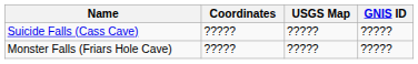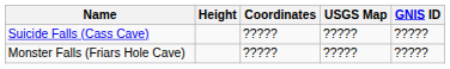 <table class="wikitable sortable" style="width:65%">
 <tr>
 <th>Name</th>
+<th>Height</th>
 <th>Coordinates</th>
 <th>USGS Map</th>
 <th><a href='#'>GNIS</a> ID</th>
 </tr>
 <tr>
 <td><a href='#'>Suicide Falls (Cass Cave)</a></td>
+<td style="text-align:center;"></td>
 <td>?????</td>
 <td>?????</td>
 <td>?????</td>
 </tr>
 <tr>
 <td>Monster Falls (Friars Hole Cave)</td>
+<td style="text-align:center;"></td>
 <td>?????</td>
 <td>?????</td>
 <td>?????</td>
 </tr>
 </table>
